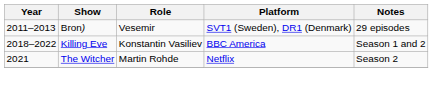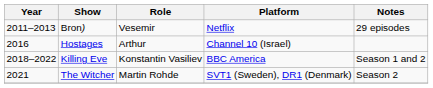 <table class="wikitable">
 <tr>
 <th>Year</th>
 <th>Show</th>
 <th>Role</th>
 <th>Platform</th>
 <th>Notes</th>
 </tr>
 <tr>
 <td>2011–2013</td>
 <td>Bron<em>)</td>
 <td>Vesemir</td>
-<td><a href='#'>SVT1</a> (Sweden), <a href='#'>DR1</a> (Denmark)</td>
+<td><a href='#'>Netflix</a></td>
 <td>29 episodes</td>
+</tr>
+<tr>
+<td>2016</td>
+<td></em><a href='#'>Hostages</a><em></td>
+<td>Arthur</td>
+<td><a href='#'>Channel 10</a> (Israel)</td>
+<td></td>
 </tr>
 <tr>
 <td>2018–2022</td>
 <td></em><a href='#'>Killing Eve</a><em></td>
 <td>Konstantin Vasiliev</td>
 <td><a href='#'>BBC America</a></td>
 <td>Season 1 and 2</td>
 </tr>
 <tr>
 <td>2021</td>
 <td></em><a href='#'>The Witcher</a><em></td>
 <td>Martin Rohde</td>
-<td><a href='#'>Netflix</a></td>
+<td><a href='#'>SVT1</a> (Sweden), <a href='#'>DR1</a> (Denmark)</td>
 <td>Season 2</td>
 </tr>
 <tr>
 </tr>
 </table>
